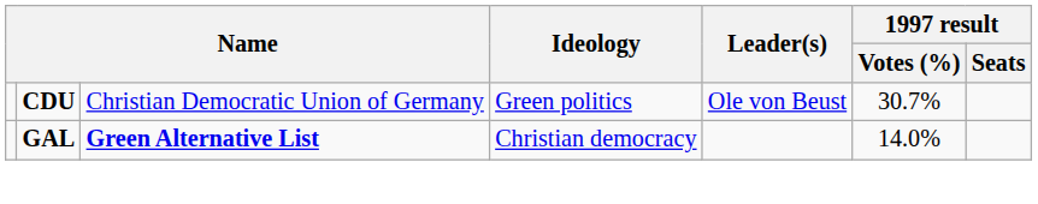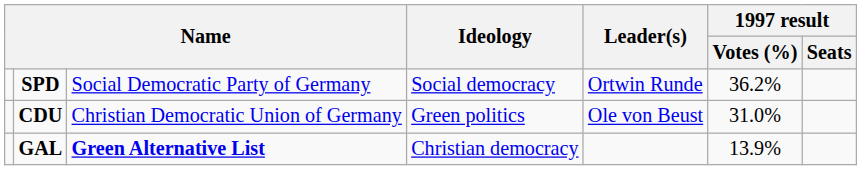 <table class="wikitable">
 <tr>
 <th rowspan=2 colspan=3>Name</th>
 <th rowspan=2>Ideology</th>
 <th rowspan=2>Leader(s)</th>
 <th colspan=2>1997 result</th>
 </tr>
 <tr>
 <th>Votes (%)</th>
 <th>Seats</th>
 </tr>
 <tr>
 <td bgcolor=></td>
+<td align=center><strong>SPD</strong></td>
+<td><a href='#'>Social Democratic Party of Germany</a><br></td>
+<td><a href='#'>Social democracy</a></td>
+<td><a href='#'>Ortwin Runde</a></td>
+<td align=center>36.2%</td>
+<td></td>
+</tr>
+<tr>
+<td bgcolor=></td>
 <td align=center><strong>CDU</strong></td>
 <td><a href='#'>Christian Democratic Union of Germany</a><br></td>
 <td><a href='#'>Green politics</a></td>
 <td><a href='#'>Ole von Beust</a></td>
-<td align=center>30.7%</td>
+<td align=center>31.0%</td>
 <td></td>
 </tr>
 <tr>
 <td bgcolor=></td>
 <td align=center><strong>GAL</strong></td>
 <td><strong><a href='#'>Green Alternative List</a><br></strong></td>
 <td><a href='#'>Christian democracy</a></td>
 <td></td>
-<td align=center>14.0%</td>
+<td align=center>13.9%</td>
 <td></td>
 </tr>
 </table>
